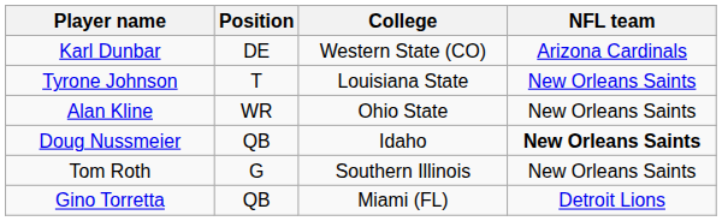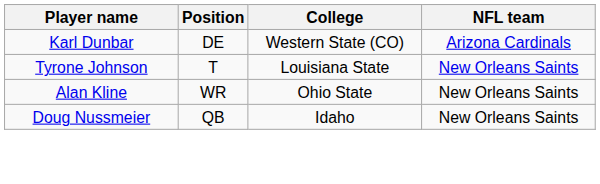 <table class="wikitable" style="font-size:95%; text-align:center">
 <tr>
 <th width="160">Player name</th>
 <th width="60">Position</th>
 <th width="160">College</th>
 <th width="160">NFL team</th>
 </tr>
 <tr>
 <td><a href='#'>Karl Dunbar</a></td>
 <td>DE</td>
 <td>Western State (CO)</td>
 <td><a href='#'>Arizona Cardinals</a></td>
 </tr>
 <tr>
 <td><a href='#'>Tyrone Johnson</a></td>
 <td>T</td>
 <td>Louisiana State</td>
 <td><a href='#'>New Orleans Saints</a></td>
 </tr>
 <tr>
 <td><a href='#'>Alan Kline</a></td>
 <td>WR</td>
 <td>Ohio State</td>
 <td>New Orleans Saints</td>
 </tr>
 <tr>
 <td><a href='#'>Doug Nussmeier</a></td>
 <td>QB</td>
 <td>Idaho</td>
-<td><strong>New Orleans Saints</strong></td>
-</tr>
-<tr>
-<td>Tom Roth</td>
-<td>G</td>
-<td>Southern Illinois</td>
 <td>New Orleans Saints</td>
 </tr>
-<tr>
-<td><a href='#'>Gino Torretta</a></td>
-<td>QB</td>
-<td>Miami (FL)</td>
-<td><a href='#'>Detroit Lions</a></td>
-</tr>
 </table>
